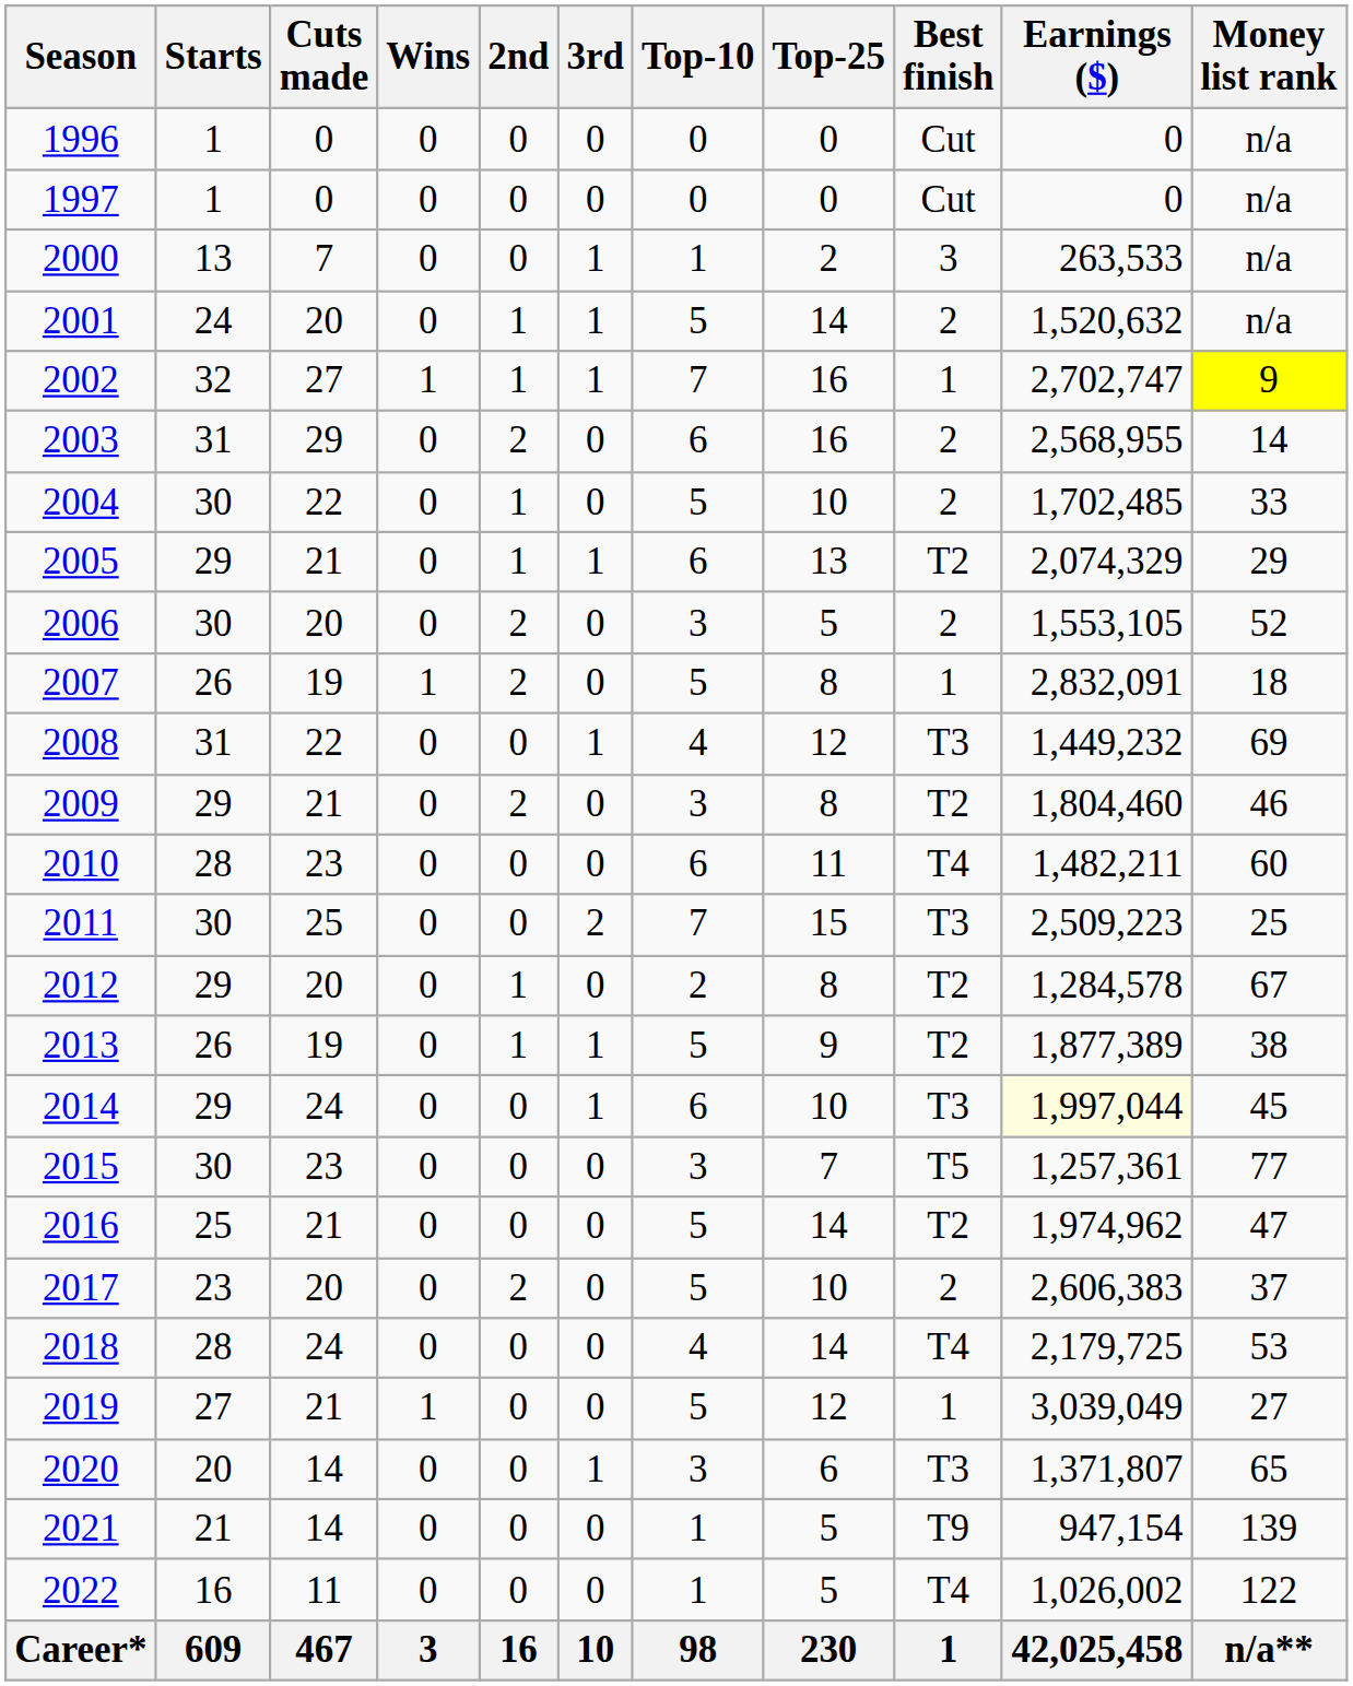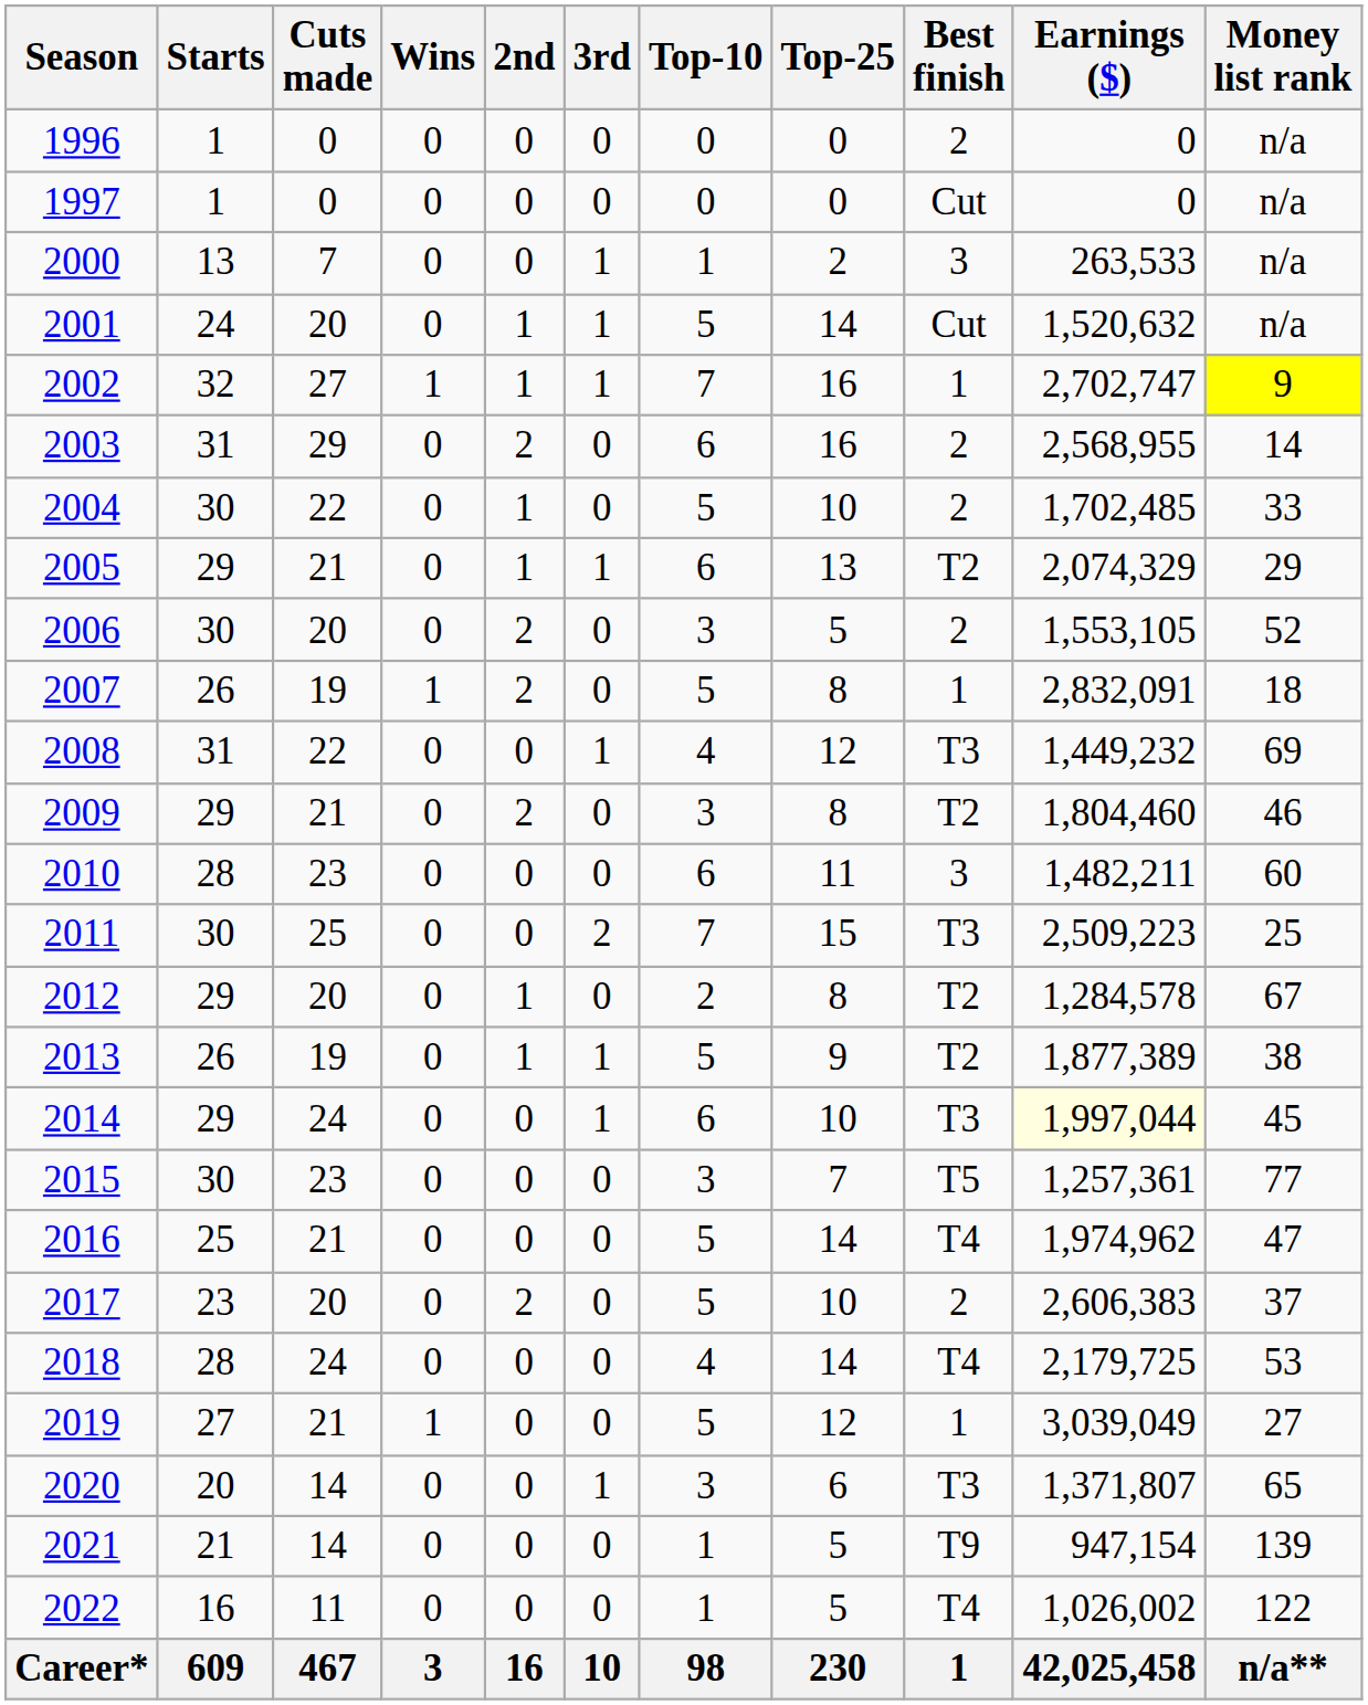 <table class="wikitable" style="text-align:center">
 <tr>
 <th>Season</th>
 <th>Starts</th>
 <th>Cuts<br>made</th>
 <th>Wins</th>
 <th>2nd</th>
 <th>3rd</th>
 <th>Top-10</th>
 <th>Top-25</th>
 <th>Best<br>finish</th>
 <th>Earnings<br>(<a href='#'>$</a>)</th>
 <th>Money<br>list rank</th>
 </tr>
 <tr>
 <td><a href='#'>1996</a></td>
 <td>1</td>
 <td>0</td>
 <td>0</td>
 <td>0</td>
 <td>0</td>
 <td>0</td>
 <td>0</td>
-<td>Cut</td>
+<td>2</td>
 <td style="text-align:right;">0</td>
 <td>n/a</td>
 </tr>
 <tr>
 <td><a href='#'>1997</a></td>
 <td>1</td>
 <td>0</td>
 <td>0</td>
 <td>0</td>
 <td>0</td>
 <td>0</td>
 <td>0</td>
 <td>Cut</td>
 <td style="text-align:right;">0</td>
 <td>n/a</td>
 </tr>
 <tr>
 <td><a href='#'>2000</a></td>
 <td>13</td>
 <td>7</td>
 <td>0</td>
 <td>0</td>
 <td>1</td>
 <td>1</td>
 <td>2</td>
 <td>3</td>
 <td style="text-align:right;">263,533</td>
 <td>n/a</td>
 </tr>
 <tr>
 <td><a href='#'>2001</a></td>
 <td>24</td>
 <td>20</td>
 <td>0</td>
 <td>1</td>
 <td>1</td>
 <td>5</td>
 <td>14</td>
-<td>2</td>
+<td>Cut</td>
 <td style="text-align:right;">1,520,632</td>
 <td>n/a</td>
 </tr>
 <tr>
 <td><a href='#'>2002</a></td>
 <td>32</td>
 <td>27</td>
 <td>1</td>
 <td>1</td>
 <td>1</td>
 <td>7</td>
 <td>16</td>
 <td>1</td>
 <td style="text-align:right;">2,702,747</td>
 <td style="background:yellow;">9</td>
 </tr>
 <tr>
 <td><a href='#'>2003</a></td>
 <td>31</td>
 <td>29</td>
 <td>0</td>
 <td>2</td>
 <td>0</td>
 <td>6</td>
 <td>16</td>
 <td>2</td>
 <td style="text-align:right;">2,568,955</td>
 <td>14</td>
 </tr>
 <tr>
 <td><a href='#'>2004</a></td>
 <td>30</td>
 <td>22</td>
 <td>0</td>
 <td>1</td>
 <td>0</td>
 <td>5</td>
 <td>10</td>
 <td>2</td>
 <td style="text-align:right;">1,702,485</td>
 <td>33</td>
 </tr>
 <tr>
 <td><a href='#'>2005</a></td>
 <td>29</td>
 <td>21</td>
 <td>0</td>
 <td>1</td>
 <td>1</td>
 <td>6</td>
 <td>13</td>
 <td>T2</td>
 <td style="text-align:right;">2,074,329</td>
 <td>29</td>
 </tr>
 <tr>
 <td><a href='#'>2006</a></td>
 <td>30</td>
 <td>20</td>
 <td>0</td>
 <td>2</td>
 <td>0</td>
 <td>3</td>
 <td>5</td>
 <td>2</td>
 <td style="text-align:right;">1,553,105</td>
 <td>52</td>
 </tr>
 <tr>
 <td><a href='#'>2007</a></td>
 <td>26</td>
 <td>19</td>
 <td>1</td>
 <td>2</td>
 <td>0</td>
 <td>5</td>
 <td>8</td>
 <td>1</td>
 <td style="text-align:right;">2,832,091</td>
 <td>18</td>
 </tr>
 <tr>
 <td><a href='#'>2008</a></td>
 <td>31</td>
 <td>22</td>
 <td>0</td>
 <td>0</td>
 <td>1</td>
 <td>4</td>
 <td>12</td>
 <td>T3</td>
 <td style="text-align:right;">1,449,232</td>
 <td>69</td>
 </tr>
 <tr>
 <td><a href='#'>2009</a></td>
 <td>29</td>
 <td>21</td>
 <td>0</td>
 <td>2</td>
 <td>0</td>
 <td>3</td>
 <td>8</td>
 <td>T2</td>
 <td style="text-align:right;">1,804,460</td>
 <td>46</td>
 </tr>
 <tr>
 <td><a href='#'>2010</a></td>
 <td>28</td>
 <td>23</td>
 <td>0</td>
 <td>0</td>
 <td>0</td>
 <td>6</td>
 <td>11</td>
-<td>T4</td>
+<td>3</td>
 <td style="text-align:right;">1,482,211</td>
 <td>60</td>
 </tr>
 <tr>
 <td><a href='#'>2011</a></td>
 <td>30</td>
 <td>25</td>
 <td>0</td>
 <td>0</td>
 <td>2</td>
 <td>7</td>
 <td>15</td>
 <td>T3</td>
 <td style="text-align:right;">2,509,223</td>
 <td>25</td>
 </tr>
 <tr>
 <td><a href='#'>2012</a></td>
 <td>29</td>
 <td>20</td>
 <td>0</td>
 <td>1</td>
 <td>0</td>
 <td>2</td>
 <td>8</td>
 <td>T2</td>
 <td style="text-align:right;">1,284,578</td>
 <td>67</td>
 </tr>
 <tr>
 <td><a href='#'>2013</a></td>
 <td>26</td>
 <td>19</td>
 <td>0</td>
 <td>1</td>
 <td>1</td>
 <td>5</td>
 <td>9</td>
 <td>T2</td>
 <td style="text-align:right;">1,877,389</td>
 <td>38</td>
 </tr>
 <tr>
 <td><a href='#'>2014</a></td>
 <td>29</td>
 <td>24</td>
 <td>0</td>
 <td>0</td>
 <td>1</td>
 <td>6</td>
 <td>10</td>
 <td>T3</td>
 <td style="background: lightyellow; text-align:right;">1,997,044</td>
 <td>45</td>
 </tr>
 <tr>
 <td><a href='#'>2015</a></td>
 <td>30</td>
 <td>23</td>
 <td>0</td>
 <td>0</td>
 <td>0</td>
 <td>3</td>
 <td>7</td>
 <td>T5</td>
 <td style="text-align:right;">1,257,361</td>
 <td>77</td>
 </tr>
 <tr>
 <td><a href='#'>2016</a></td>
 <td>25</td>
 <td>21</td>
 <td>0</td>
 <td>0</td>
 <td>0</td>
 <td>5</td>
 <td>14</td>
-<td>T2</td>
+<td>T4</td>
 <td style="text-align:right;">1,974,962</td>
 <td>47</td>
 </tr>
 <tr>
 <td><a href='#'>2017</a></td>
 <td>23</td>
 <td>20</td>
 <td>0</td>
 <td>2</td>
 <td>0</td>
 <td>5</td>
 <td>10</td>
 <td>2</td>
 <td style="text-align:right;">2,606,383</td>
 <td>37</td>
 </tr>
 <tr>
 <td><a href='#'>2018</a></td>
 <td>28</td>
 <td>24</td>
 <td>0</td>
 <td>0</td>
 <td>0</td>
 <td>4</td>
 <td>14</td>
 <td>T4</td>
 <td style="text-align:right;">2,179,725</td>
 <td>53</td>
 </tr>
 <tr>
 <td><a href='#'>2019</a></td>
 <td>27</td>
 <td>21</td>
 <td>1</td>
 <td>0</td>
 <td>0</td>
 <td>5</td>
 <td>12</td>
 <td>1</td>
 <td style="text-align:right;">3,039,049</td>
 <td>27</td>
 </tr>
 <tr>
 <td><a href='#'>2020</a></td>
 <td>20</td>
 <td>14</td>
 <td>0</td>
 <td>0</td>
 <td>1</td>
 <td>3</td>
 <td>6</td>
 <td>T3</td>
 <td style="text-align:right;">1,371,807</td>
 <td>65</td>
 </tr>
 <tr>
 <td><a href='#'>2021</a></td>
 <td>21</td>
 <td>14</td>
 <td>0</td>
 <td>0</td>
 <td>0</td>
 <td>1</td>
 <td>5</td>
 <td>T9</td>
 <td style="text-align:right;">947,154</td>
 <td>139</td>
 </tr>
 <tr>
 <td><a href='#'>2022</a></td>
 <td>16</td>
 <td>11</td>
 <td>0</td>
 <td>0</td>
 <td>0</td>
 <td>1</td>
 <td>5</td>
 <td>T4</td>
 <td style="text-align:right;">1,026,002</td>
 <td>122</td>
 </tr>
 <tr>
 <th>Career*</th>
 <th>609</th>
 <th>467</th>
 <th>3</th>
 <th>16</th>
 <th>10</th>
 <th>98</th>
 <th>230</th>
 <th>1</th>
 <th>42,025,458</th>
 <th>n/a**</th>
 </tr>
 </table>
